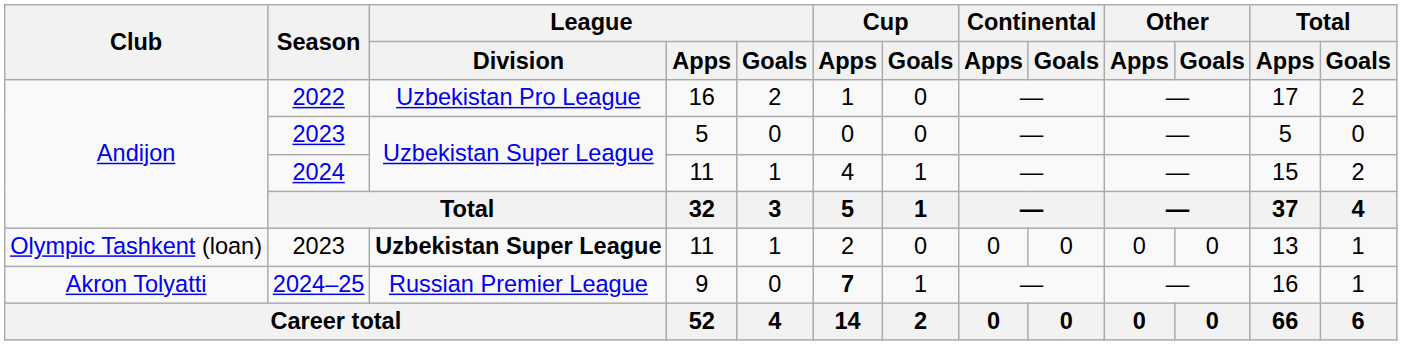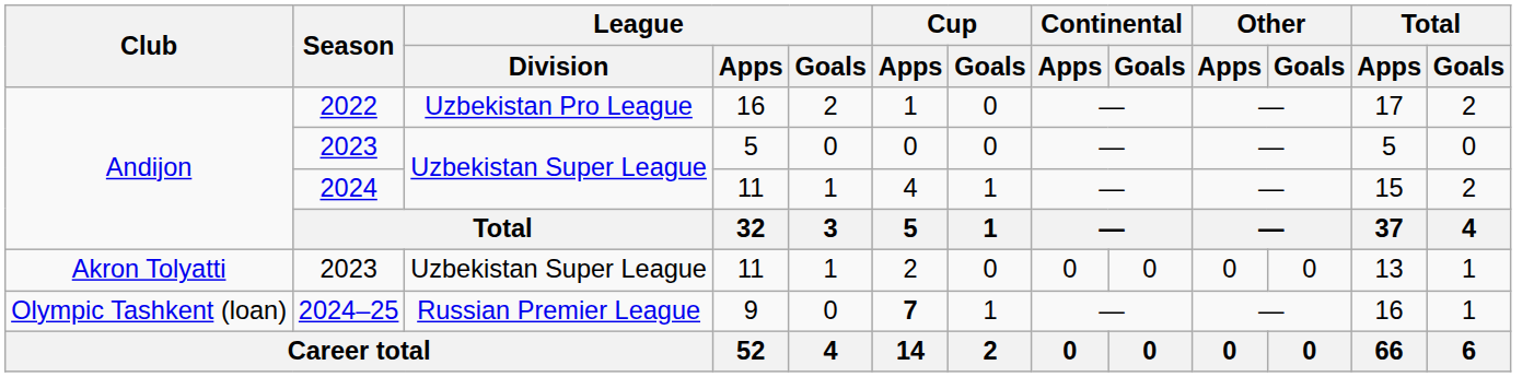 <table class="wikitable" style="text-align: center;">
 <tr>
 <th rowspan="2">Club</th>
 <th rowspan="2">Season</th>
 <th colspan="3">League</th>
 <th colspan="2">Cup</th>
 <th colspan="2">Continental</th>
 <th colspan="2">Other</th>
 <th colspan="2">Total</th>
 </tr>
 <tr>
 <th>Division</th>
 <th>Apps</th>
 <th>Goals</th>
 <th>Apps</th>
 <th>Goals</th>
 <th>Apps</th>
 <th>Goals</th>
 <th>Apps</th>
 <th>Goals</th>
 <th>Apps</th>
 <th>Goals</th>
 </tr>
 <tr>
 <td rowspan="4"><a href='#'>Andijon</a></td>
 <td><a href='#'>2022</a></td>
 <td><a href='#'>Uzbekistan Pro League</a></td>
 <td>16</td>
 <td>2</td>
 <td>1</td>
 <td>0</td>
 <td colspan="2">—</td>
 <td colspan="2">—</td>
 <td>17</td>
 <td>2</td>
 </tr>
 <tr>
 <td><a href='#'>2023</a></td>
 <td rowspan="2"><a href='#'>Uzbekistan Super League</a></td>
 <td>5</td>
 <td>0</td>
 <td>0</td>
 <td>0</td>
 <td colspan="2">—</td>
 <td colspan="2">—</td>
 <td>5</td>
 <td>0</td>
 </tr>
 <tr>
 <td><a href='#'>2024</a></td>
 <td>11</td>
 <td>1</td>
 <td>4</td>
 <td>1</td>
 <td colspan="2">—</td>
 <td colspan="2">—</td>
 <td>15</td>
 <td>2</td>
 </tr>
 <tr>
 <th colspan="2">Total</th>
 <th>32</th>
 <th>3</th>
 <th>5</th>
 <th>1</th>
 <th colspan="2">—</th>
 <th colspan="2">—</th>
 <th>37</th>
 <th>4</th>
 </tr>
 <tr>
-<td><a href='#'>Olympic Tashkent</a> (loan)</td>
+<td><a href='#'>Akron Tolyatti</a></td>
 <td>2023</td>
-<td><strong>Uzbekistan Super League</strong></td>
+<td>Uzbekistan Super League</td>
 <td>11</td>
 <td>1</td>
 <td>2</td>
 <td>0</td>
 <td>0</td>
 <td>0</td>
 <td>0</td>
 <td>0</td>
 <td>13</td>
 <td>1</td>
 </tr>
 <tr>
-<td><a href='#'>Akron Tolyatti</a></td>
+<td><a href='#'>Olympic Tashkent</a> (loan)</td>
 <td><a href='#'>2024–25</a></td>
 <td><a href='#'>Russian Premier League</a></td>
 <td>9</td>
 <td>0</td>
 <td><strong>7</strong></td>
 <td>1</td>
 <td colspan="2">—</td>
 <td colspan="2">—</td>
 <td>16</td>
 <td>1</td>
 </tr>
 <tr>
 <th colspan="3">Career total</th>
 <th>52</th>
 <th>4</th>
 <th>14</th>
 <th>2</th>
 <th>0</th>
 <th>0</th>
 <th>0</th>
 <th>0</th>
 <th>66</th>
 <th>6</th>
 </tr>
 </table>
